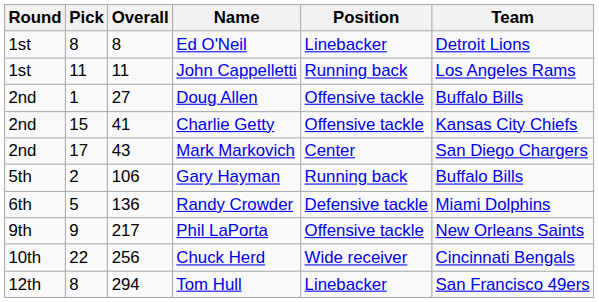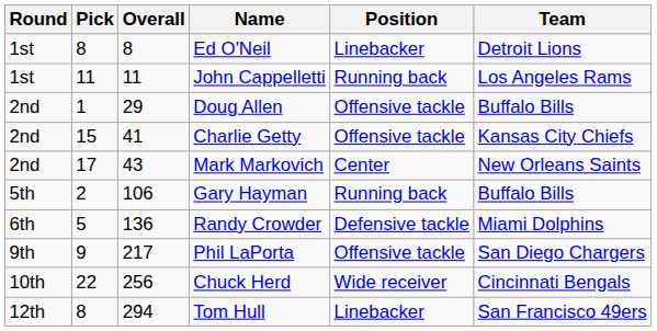 <table class="wikitable">
 <tr>
 <th>Round</th>
 <th>Pick</th>
 <th>Overall</th>
 <th>Name</th>
 <th>Position</th>
 <th>Team</th>
 </tr>
 <tr>
 <td>1st</td>
 <td>8</td>
 <td>8</td>
 <td><a href='#'>Ed O'Neil</a></td>
 <td><a href='#'>Linebacker</a></td>
 <td><a href='#'>Detroit Lions</a></td>
 </tr>
 <tr>
 <td>1st</td>
 <td>11</td>
 <td>11</td>
 <td><a href='#'>John Cappelletti</a></td>
 <td><a href='#'>Running back</a></td>
 <td><a href='#'>Los Angeles Rams</a></td>
 </tr>
 <tr>
 <td>2nd</td>
 <td>1</td>
-<td>27</td>
+<td>29</td>
 <td><a href='#'>Doug Allen</a></td>
 <td><a href='#'>Offensive tackle</a></td>
 <td><a href='#'>Buffalo Bills</a></td>
 </tr>
 <tr>
 <td>2nd</td>
 <td>15</td>
 <td>41</td>
 <td><a href='#'>Charlie Getty</a></td>
 <td><a href='#'>Offensive tackle</a></td>
 <td><a href='#'>Kansas City Chiefs</a></td>
 </tr>
 <tr>
 <td>2nd</td>
 <td>17</td>
 <td>43</td>
 <td><a href='#'>Mark Markovich</a></td>
 <td><a href='#'>Center</a></td>
-<td><a href='#'>San Diego Chargers</a></td>
+<td><a href='#'>New Orleans Saints</a></td>
 </tr>
 <tr>
 <td>5th</td>
 <td>2</td>
 <td>106</td>
 <td><a href='#'>Gary Hayman</a></td>
 <td><a href='#'>Running back</a></td>
 <td><a href='#'>Buffalo Bills</a></td>
 </tr>
 <tr>
 <td>6th</td>
 <td>5</td>
 <td>136</td>
 <td><a href='#'>Randy Crowder</a></td>
 <td><a href='#'>Defensive tackle</a></td>
 <td><a href='#'>Miami Dolphins</a></td>
 </tr>
 <tr>
 <td>9th</td>
 <td>9</td>
 <td>217</td>
 <td><a href='#'>Phil LaPorta</a></td>
 <td><a href='#'>Offensive tackle</a></td>
-<td><a href='#'>New Orleans Saints</a></td>
+<td><a href='#'>San Diego Chargers</a></td>
 </tr>
 <tr>
 <td>10th</td>
 <td>22</td>
 <td>256</td>
 <td><a href='#'>Chuck Herd</a></td>
 <td><a href='#'>Wide receiver</a></td>
 <td><a href='#'>Cincinnati Bengals</a></td>
 </tr>
 <tr>
 <td>12th</td>
 <td>8</td>
 <td>294</td>
 <td><a href='#'>Tom Hull</a></td>
 <td><a href='#'>Linebacker</a></td>
 <td><a href='#'>San Francisco 49ers</a></td>
 </tr>
 </table>
